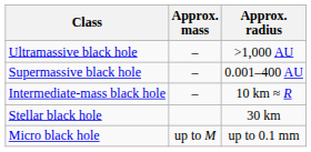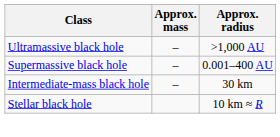 <table class="wikitable" style="float:right; margin:0 0 0.5em 1em;">
 <tr>
 <th>Class</th>
 <th>Approx.<br>mass</th>
 <th>Approx.<br>radius</th>
 </tr>
 <tr>
 <td><a href='#'>Ultramassive black hole</a></td>
 <td style="text-align: center;">–</td>
 <td style="text-align: center;">>1,000 <a href='#'>AU</a></td>
 </tr>
 <tr>
 <td><a href='#'>Supermassive black hole</a></td>
 <td style="text-align: center;">–</td>
 <td style="text-align: center;">0.001–400 <a href='#'>AU</a></td>
 </tr>
 <tr>
 <td><a href='#'>Intermediate-mass black hole</a></td>
 <td style="text-align: center;">–</td>
-<td style="text-align: center;">10 km ≈ <a href='#'><em>R</em></a></td>
+<td style="text-align: center;">30 km</td>
 </tr>
 <tr>
 <td><a href='#'>Stellar black hole</a></td>
 <td style="text-align: center;"></td>
-<td style="text-align: center;">30 km</td>
-</tr>
-<tr>
-<td><a href='#'>Micro black hole</a></td>
-<td style="text-align: center;">up to <em>M</em></td>
-<td style="text-align: center;">up to 0.1 mm</td>
+<td style="text-align: center;">10 km ≈ <a href='#'><em>R</em></a></td>
 </tr>
 </table>
